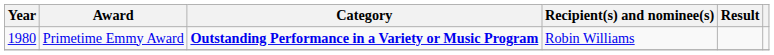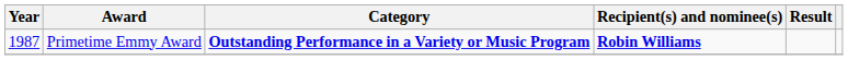 <table class="wikitable">
 <tr>
 <th>Year</th>
 <th>Award</th>
 <th>Category</th>
 <th>Recipient(s) and nominee(s)</th>
 <th>Result</th>
 <th class="unsortable"></th>
 </tr>
 <tr>
-<td style="text-align:center;"><a href='#'>1980</a></td>
+<td style="text-align:center;"><a href='#'>1987</a></td>
 <td><a href='#'>Primetime Emmy Award</a></td>
 <td><strong><a href='#'>Outstanding Performance in a Variety or Music Program</a></strong></td>
-<td><a href='#'>Robin Williams</a></td>
+<td><strong><a href='#'>Robin Williams</a></strong></td>
 <td></td>
 <td></td>
 </tr>
 <tr>
 </tr>
 </table>
